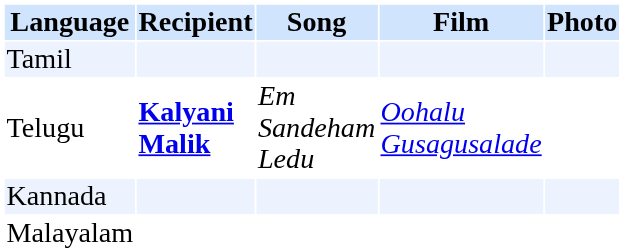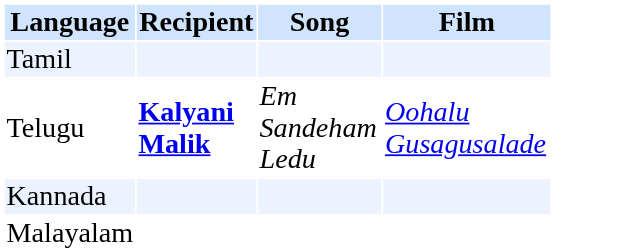 <table cellspacing="1" cellpadding="1" border="0" style="width:50%;">
 <tr style="background:#d1e4fd;">
 <th>Language</th>
 <th>Recipient</th>
 <th>Song</th>
 <th>Film</th>
-<th>Photo</th>
 </tr>
 <tr style="background:#edf3fe;">
 <td>Tamil</td>
-<td></td>
 <td></td>
 <td></td>
 <td></td>
 </tr>
 <tr>
 <td>Telugu</td>
 <td><strong><a href='#'>Kalyani Malik</a></strong></td>
 <td><em>Em Sandeham Ledu</em></td>
 <td><em><a href='#'>Oohalu Gusagusalade</a></em></td>
-<td></td>
 </tr>
 <tr style="background:#edf3fe;">
 <td>Kannada</td>
-<td></td>
 <td></td>
 <td></td>
 <td></td>
 </tr>
 <tr>
 <td>Malayalam</td>
 <td></td>
 <td></td>
 <td></td>
-<td></td>
 </tr>
 </table>
